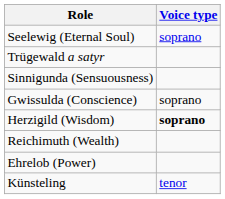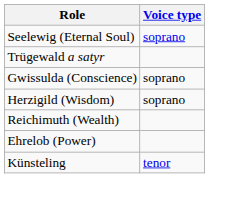 <table class="wikitable">
 <tr>
 <th>Role</th>
 <th><a href='#'>Voice type</a></th>
 </tr>
 <tr>
 <td>Seelewig (Eternal Soul)</td>
 <td><a href='#'>soprano</a></td>
 </tr>
 <tr>
 <td>Trügewald <em>a satyr</em></td>
 <td></td>
 </tr>
 <tr>
-<td>Sinnigunda (Sensuousness)</td>
-<td></td>
-</tr>
-<tr>
 <td>Gwissulda (Conscience)</td>
 <td>soprano</td>
 </tr>
 <tr>
 <td>Herzigild (Wisdom)</td>
-<td><strong>soprano</strong></td>
+<td>soprano</td>
 </tr>
 <tr>
 <td>Reichimuth (Wealth)</td>
 <td></td>
 </tr>
 <tr>
 <td>Ehrelob (Power)</td>
 <td></td>
 </tr>
 <tr>
 <td>Künsteling</td>
 <td><a href='#'>tenor</a></td>
 </tr>
 </table>
